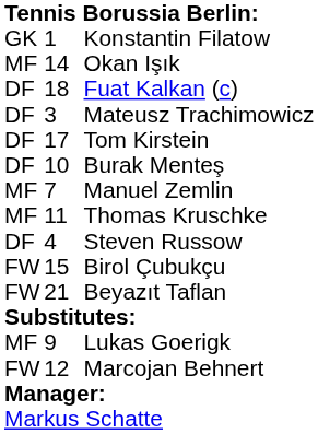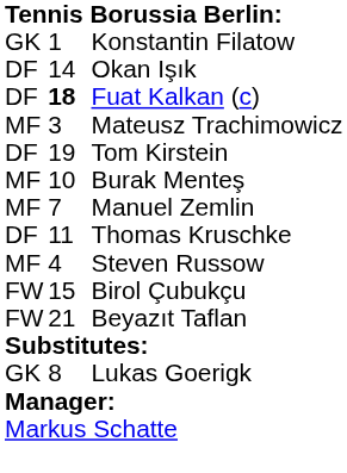 <table style="font-size:90%" cellspacing="0" cellpadding="0">
 <tr>
 <td colspan=4><strong>Tennis Borussia Berlin:</strong></td>
 </tr>
 <tr>
 <th width=25></th>
 <th width=25></th>
 </tr>
 <tr>
 <td>GK</td>
 <td>1</td>
 <td> Konstantin Filatow</td>
 </tr>
 <tr>
-<td>MF</td>
+<td>DF</td>
 <td>14</td>
 <td> Okan Işık</td>
 <td></td>
 <td></td>
 </tr>
 <tr>
 <td>DF</td>
-<td>18</td>
+<td><strong>18</strong></td>
 <td> <a href='#'>Fuat Kalkan</a> (<a href='#'>c</a>)</td>
 <td></td>
 </tr>
 <tr>
-<td>DF</td>
+<td>MF</td>
 <td>3</td>
 <td> Mateusz Trachimowicz</td>
 </tr>
 <tr>
 <td>DF</td>
-<td>17</td>
+<td>19</td>
 <td> Tom Kirstein</td>
 </tr>
 <tr>
-<td>DF</td>
+<td>MF</td>
 <td>10</td>
 <td> Burak Menteş</td>
 <td></td>
 <td></td>
 </tr>
 <tr>
 <td>MF</td>
 <td>7</td>
 <td> Manuel Zemlin</td>
 </tr>
 <tr>
-<td>MF</td>
+<td>DF</td>
 <td>11</td>
 <td> Thomas Kruschke</td>
 </tr>
 <tr>
-<td>DF</td>
+<td>MF</td>
 <td>4</td>
 <td> Steven Russow</td>
 </tr>
 <tr>
 <td>FW</td>
 <td>15</td>
 <td> Birol Çubukçu</td>
 </tr>
 <tr>
 <td>FW</td>
 <td>21</td>
 <td> Beyazıt Taflan</td>
 </tr>
 <tr>
 <td colspan=3><strong>Substitutes:</strong></td>
 </tr>
 <tr>
-<td>MF</td>
-<td>9</td>
+<td>GK</td>
+<td>8</td>
 <td> Lukas Goerigk</td>
-<td></td>
-<td></td>
-</tr>
-<tr>
-<td>FW</td>
-<td>12</td>
-<td> Marcojan Behnert</td>
 <td></td>
 <td></td>
 </tr>
 <tr>
 <td colspan=3><strong>Manager:</strong></td>
 </tr>
 <tr>
 <td colspan=4> <a href='#'>Markus Schatte</a></td>
 </tr>
 </table>
